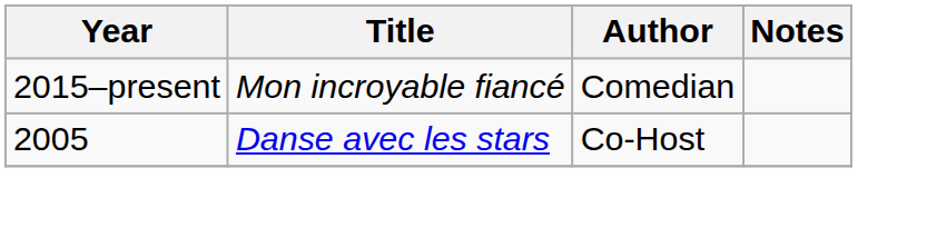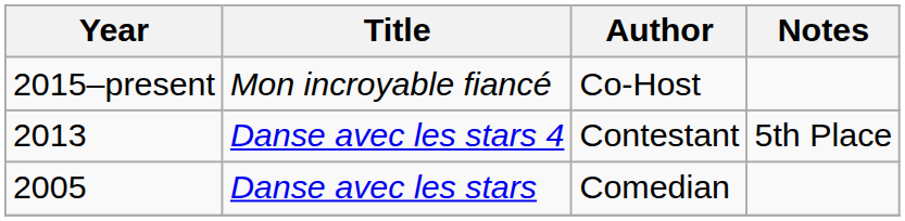 <table class="wikitable">
 <tr>
 <th>Year</th>
 <th>Title</th>
 <th>Author</th>
 <th>Notes</th>
 </tr>
 <tr>
 <td>2015–present</td>
 <td><em>Mon incroyable fiancé</em></td>
-<td>Comedian</td>
+<td>Co-Host</td>
 <td></td>
+</tr>
+<tr>
+<td>2013</td>
+<td><em><a href='#'>Danse avec les stars 4</a></em></td>
+<td>Contestant</td>
+<td>5th Place</td>
 </tr>
 <tr>
 <td>2005</td>
 <td><em><a href='#'>Danse avec les stars</a></em></td>
-<td>Co-Host</td>
+<td>Comedian</td>
 <td></td>
 </tr>
 <tr>
 </tr>
 </table>
